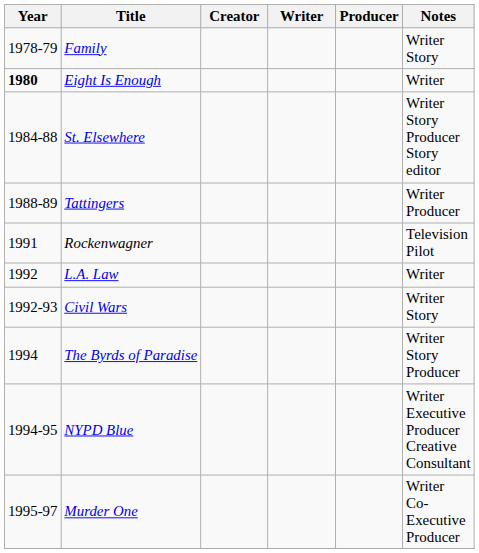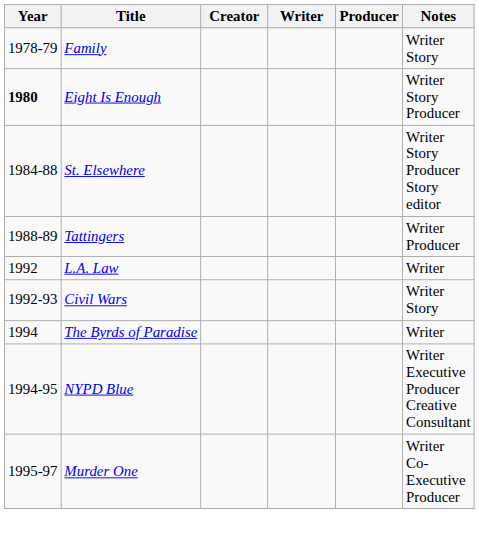 <table class="wikitable">
 <tr style="background:#ccc; text-align:center;">
 <th>Year</th>
 <th>Title</th>
 <th width="65">Creator</th>
 <th width="65">Writer</th>
 <th width="65">Producer</th>
 <th width="65">Notes</th>
 </tr>
 <tr>
 <td>1978-79</td>
 <td><em><a href='#'>Family</a></em></td>
 <td></td>
 <td></td>
 <td></td>
 <td>Writer  <br> Story </td>
 </tr>
 <tr>
 <td><strong>1980</strong></td>
 <td><em><a href='#'>Eight Is Enough</a></em></td>
 <td></td>
 <td></td>
 <td></td>
-<td>Writer <br></td>
+<td>Writer <br> Story <br> Producer </td>
 </tr>
 <tr>
 <td>1984-88</td>
 <td><em><a href='#'>St. Elsewhere</a></em></td>
 <td></td>
 <td></td>
 <td></td>
 <td>Writer <br> Story <br> Producer <br> Story editor <br></td>
 </tr>
 <tr>
 <td>1988-89</td>
 <td><em><a href='#'>Tattingers</a></em></td>
 <td></td>
 <td></td>
 <td></td>
 <td>Writer <br> Producer </td>
-</tr>
-<tr>
-<td>1991</td>
-<td><em>Rockenwagner</em></td>
-<td></td>
-<td></td>
-<td></td>
-<td>Television Pilot</td>
 </tr>
 <tr>
 <td>1992</td>
 <td><em><a href='#'>L.A. Law</a></em></td>
 <td></td>
 <td></td>
 <td></td>
 <td>Writer <br></td>
 </tr>
 <tr>
 <td>1992-93</td>
 <td><em><a href='#'>Civil Wars</a></em></td>
 <td></td>
 <td></td>
 <td></td>
 <td>Writer  <br> Story </td>
 </tr>
 <tr>
 <td>1994</td>
 <td><em><a href='#'>The Byrds of Paradise</a></em></td>
 <td></td>
 <td></td>
 <td></td>
-<td>Writer <br> Story <br> Producer </td>
+<td>Writer <br></td>
 </tr>
 <tr>
 <td>1994-95</td>
 <td><em><a href='#'>NYPD Blue</a></em></td>
 <td></td>
 <td></td>
 <td></td>
 <td>Writer <br> Executive Producer <br> Creative Consultant <br></td>
 </tr>
 <tr>
 <td>1995-97</td>
 <td><em><a href='#'>Murder One</a></em></td>
 <td></td>
 <td></td>
 <td></td>
 <td>Writer <br> Co-Executive Producer </td>
 </tr>
 <tr>
 </tr>
 </table>
